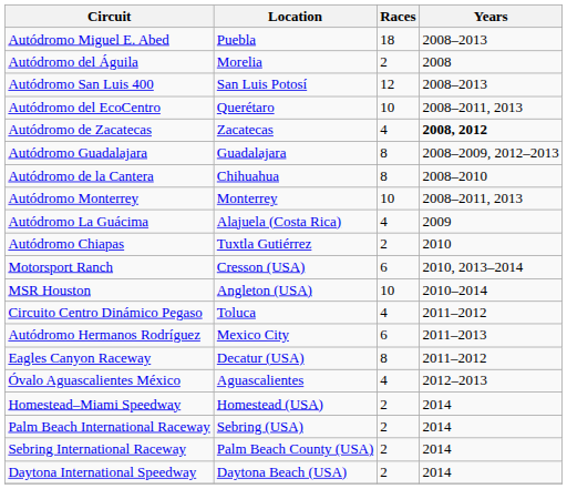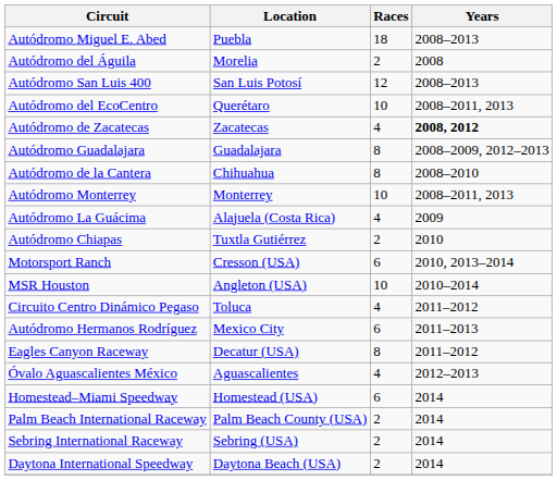 <table class="wikitable">
 <tr>
 <th>Circuit</th>
 <th>Location</th>
 <th>Races</th>
 <th>Years</th>
 </tr>
 <tr>
 <td><a href='#'>Autódromo Miguel E. Abed</a></td>
 <td><a href='#'>Puebla</a></td>
 <td>18</td>
 <td>2008–2013</td>
 </tr>
 <tr>
 <td><a href='#'>Autódromo del Águila</a></td>
 <td><a href='#'>Morelia</a></td>
 <td>2</td>
 <td>2008</td>
 </tr>
 <tr>
 <td><a href='#'>Autódromo San Luis 400</a></td>
 <td><a href='#'>San Luis Potosí</a></td>
 <td>12</td>
 <td>2008–2013</td>
 </tr>
 <tr>
 <td><a href='#'>Autódromo del EcoCentro</a></td>
 <td><a href='#'>Querétaro</a></td>
 <td>10</td>
 <td>2008–2011, 2013</td>
 </tr>
 <tr>
 <td><a href='#'>Autódromo de Zacatecas</a></td>
 <td><a href='#'>Zacatecas</a></td>
 <td>4</td>
 <td><strong>2008, 2012</strong></td>
 </tr>
 <tr>
 <td><a href='#'>Autódromo Guadalajara</a></td>
 <td><a href='#'>Guadalajara</a></td>
 <td>8</td>
 <td>2008–2009, 2012–2013</td>
 </tr>
 <tr>
 <td><a href='#'>Autódromo de la Cantera</a></td>
 <td><a href='#'>Chihuahua</a></td>
 <td>8</td>
 <td>2008–2010</td>
 </tr>
 <tr>
 <td><a href='#'>Autódromo Monterrey</a></td>
 <td><a href='#'>Monterrey</a></td>
 <td>10</td>
 <td>2008–2011, 2013</td>
 </tr>
 <tr>
 <td><a href='#'>Autódromo La Guácima</a></td>
 <td><a href='#'>Alajuela (Costa Rica)</a></td>
 <td>4</td>
 <td>2009</td>
 </tr>
 <tr>
 <td><a href='#'>Autódromo Chiapas</a></td>
 <td><a href='#'>Tuxtla Gutiérrez</a></td>
 <td>2</td>
 <td>2010</td>
 </tr>
 <tr>
 <td><a href='#'>Motorsport Ranch</a></td>
 <td><a href='#'>Cresson (USA)</a></td>
 <td>6</td>
 <td>2010, 2013–2014</td>
 </tr>
 <tr>
 <td><a href='#'>MSR Houston</a></td>
 <td><a href='#'>Angleton (USA)</a></td>
 <td>10</td>
 <td>2010–2014</td>
 </tr>
 <tr>
 <td><a href='#'>Circuito Centro Dinámico Pegaso</a></td>
 <td><a href='#'>Toluca</a></td>
 <td>4</td>
 <td>2011–2012</td>
 </tr>
 <tr>
 <td><a href='#'>Autódromo Hermanos Rodríguez</a></td>
 <td><a href='#'>Mexico City</a></td>
 <td>6</td>
 <td>2011–2013</td>
 </tr>
 <tr>
 <td><a href='#'>Eagles Canyon Raceway</a></td>
 <td><a href='#'>Decatur (USA)</a></td>
 <td>8</td>
 <td>2011–2012</td>
 </tr>
 <tr>
 <td><a href='#'>Óvalo Aguascalientes México</a></td>
 <td><a href='#'>Aguascalientes</a></td>
 <td>4</td>
 <td>2012–2013</td>
 </tr>
 <tr>
 <td><a href='#'>Homestead–Miami Speedway</a></td>
 <td><a href='#'>Homestead (USA)</a></td>
-<td>2</td>
+<td>6</td>
 <td>2014</td>
 </tr>
 <tr>
 <td><a href='#'>Palm Beach International Raceway</a></td>
-<td><a href='#'>Sebring (USA)</a></td>
+<td><a href='#'>Palm Beach County (USA)</a></td>
 <td>2</td>
 <td>2014</td>
 </tr>
 <tr>
 <td><a href='#'>Sebring International Raceway</a></td>
-<td><a href='#'>Palm Beach County (USA)</a></td>
+<td><a href='#'>Sebring (USA)</a></td>
 <td>2</td>
 <td>2014</td>
 </tr>
 <tr>
 <td><a href='#'>Daytona International Speedway</a></td>
 <td><a href='#'>Daytona Beach (USA)</a></td>
 <td>2</td>
 <td>2014</td>
 </tr>
 <tr>
 </tr>
 </table>
